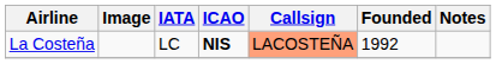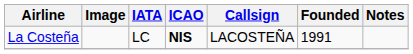 <table class="wikitable sortable">
 <tr valign="middle">
 <th>Airline</th>
 <th>Image</th>
 <th><a href='#'>IATA</a></th>
 <th><a href='#'>ICAO</a></th>
 <th><a href='#'>Callsign</a></th>
 <th>Founded</th>
 <th>Notes</th>
 </tr>
 <tr>
 <td><a href='#'>La Costeña</a></td>
 <td></td>
 <td>LC</td>
 <td><strong>NIS</strong></td>
-<td style="background: lightsalmon;">LACOSTEÑA</td>
-<td>1992</td>
+<td>LACOSTEÑA</td>
+<td>1991</td>
 <td></td>
 </tr>
 <tr>
 </tr>
 </table>
